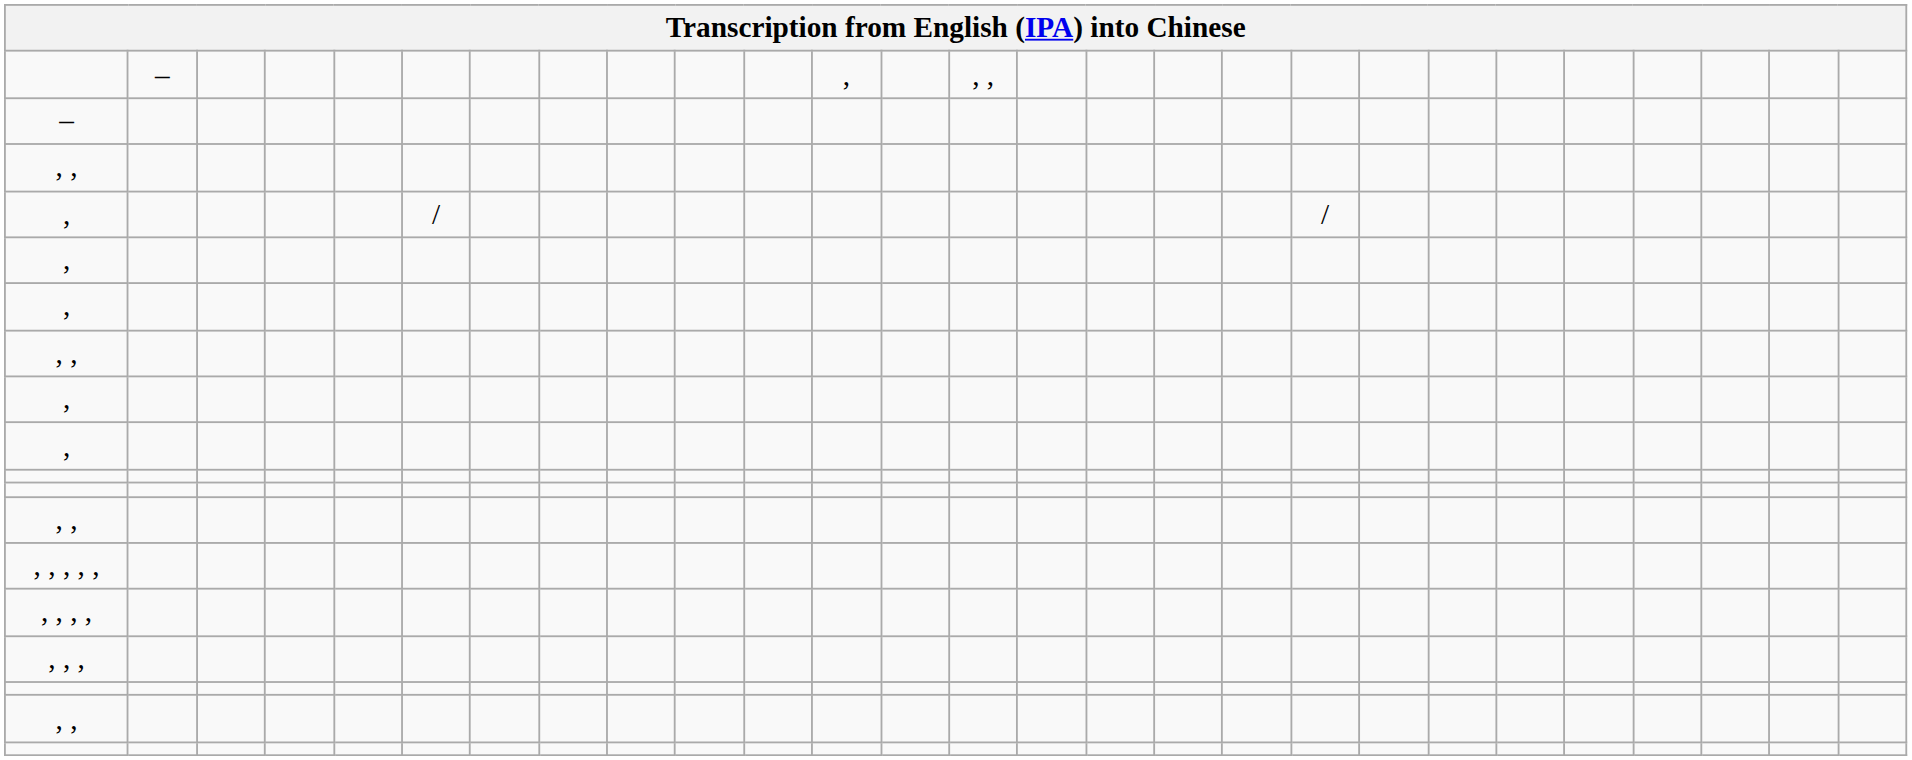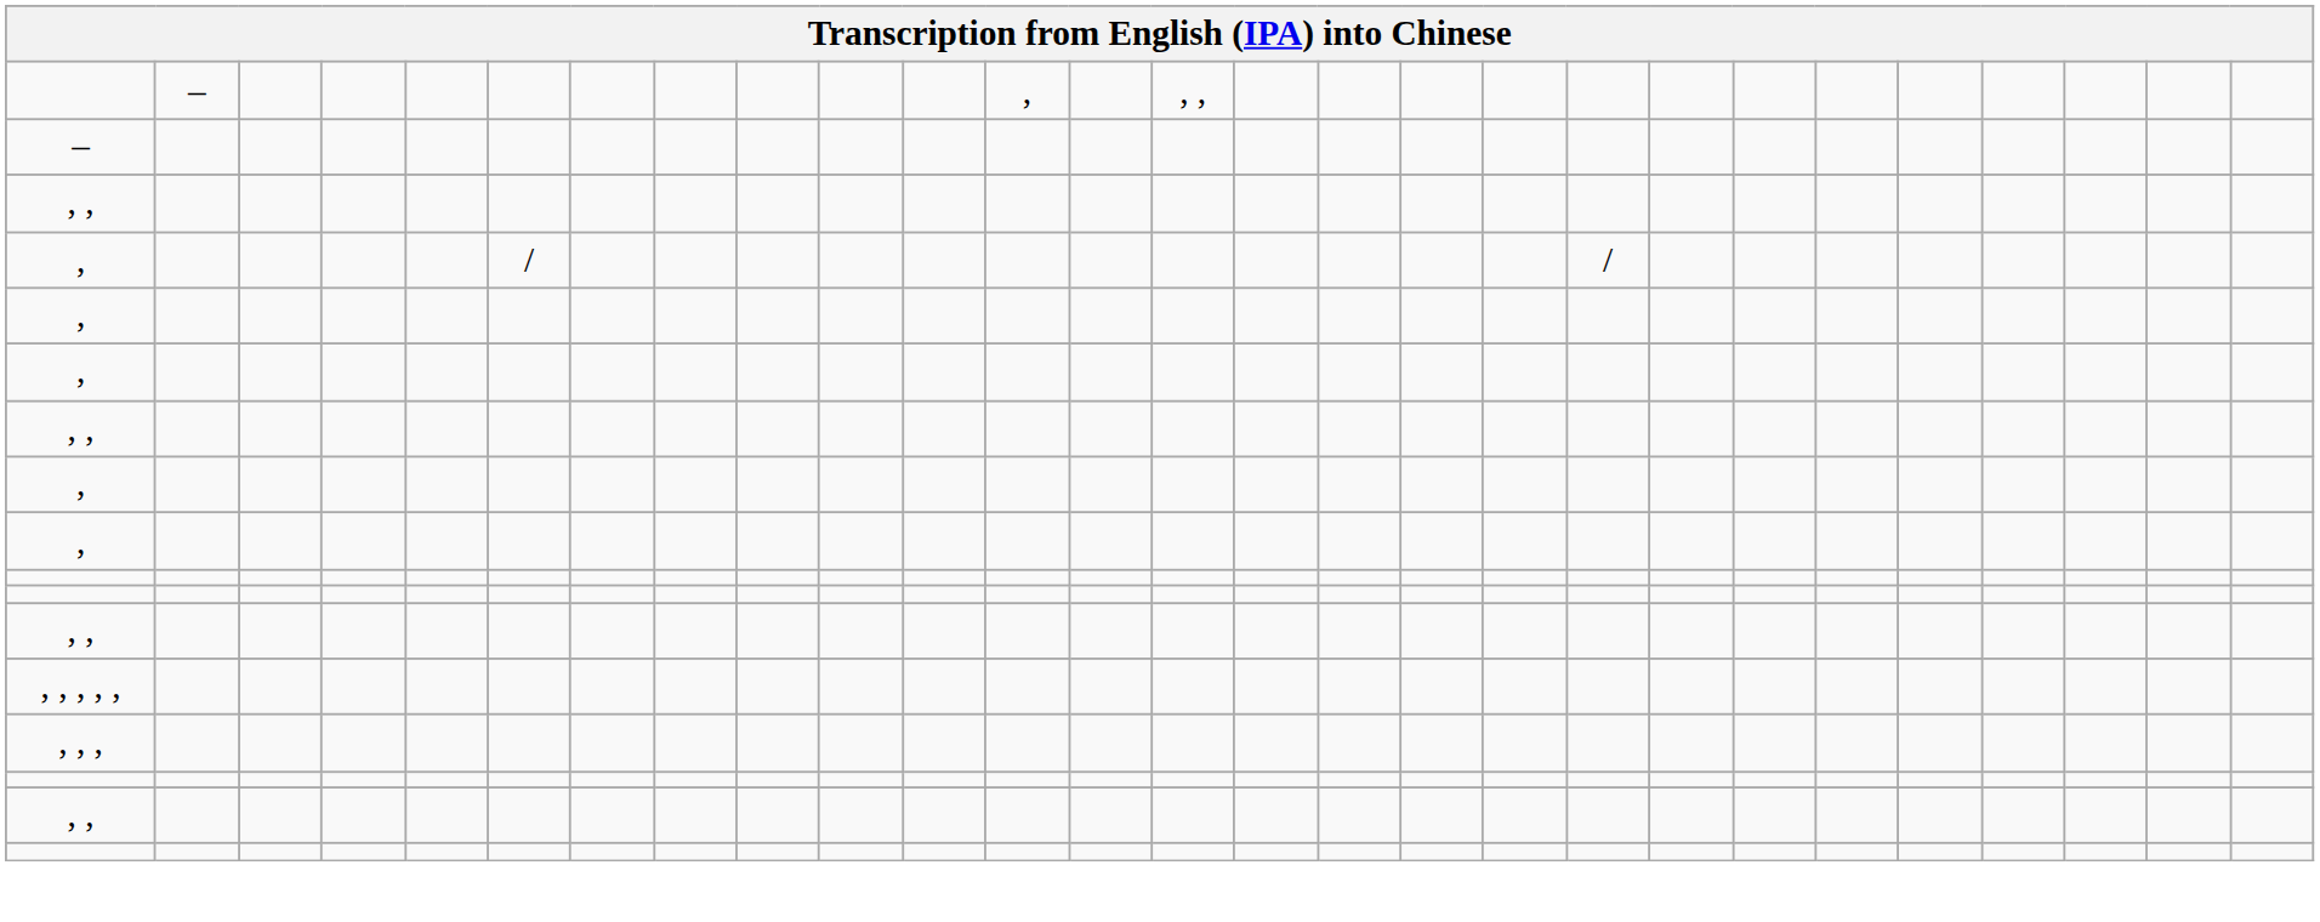 <table class="wikitable" style="text-align:center">
 <tr>
 <th colspan="27"><strong>Transcription from English (<a href='#'>IPA</a>) into Chinese</strong></th>
 </tr>
 <tr>
 <td style="width: 60px"></td>
 <td style="width: 30px">–</td>
 <td style="width: 30px"></td>
 <td style="width: 30px"></td>
 <td style="width: 30px"></td>
 <td style="width: 30px"></td>
 <td style="width: 30px"></td>
 <td style="width: 30px"></td>
 <td style="width: 30px"></td>
 <td style="width: 30px"></td>
 <td style="width: 30px"></td>
 <td style="width: 30px">, </td>
 <td style="width: 30px"></td>
 <td style="width: 30px">, , </td>
 <td style="width: 30px"></td>
 <td style="width: 30px"></td>
 <td style="width: 30px"></td>
 <td style="width: 30px"></td>
 <td style="width: 30px"></td>
 <td style="width: 30px"></td>
 <td style="width: 30px"></td>
 <td style="width: 30px"></td>
 <td style="width: 30px"></td>
 <td style="width: 30px"></td>
 <td style="width: 30px"></td>
 <td style="width: 30px"></td>
 <td style="width: 30px"></td>
 </tr>
 <tr>
 <td>–</td>
 <td></td>
 <td></td>
 <td></td>
 <td></td>
 <td></td>
 <td></td>
 <td></td>
 <td> </td>
 <td> </td>
 <td> </td>
 <td></td>
 <td></td>
 <td> </td>
 <td></td>
 <td></td>
 <td></td>
 <td></td>
 <td></td>
 <td></td>
 <td></td>
 <td></td>
 <td></td>
 <td></td>
 <td></td>
 <td></td>
 <td></td>
 </tr>
 <tr>
 <td>, , </td>
 <td></td>
 <td></td>
 <td></td>
 <td></td>
 <td></td>
 <td></td>
 <td></td>
 <td> </td>
 <td> </td>
 <td> </td>
 <td></td>
 <td></td>
 <td> </td>
 <td></td>
 <td> </td>
 <td></td>
 <td></td>
 <td></td>
 <td> </td>
 <td> </td>
 <td></td>
 <td></td>
 <td> </td>
 <td></td>
 <td></td>
 <td></td>
 </tr>
 <tr>
 <td>, </td>
 <td></td>
 <td></td>
 <td></td>
 <td></td>
 <td>/</td>
 <td></td>
 <td></td>
 <td></td>
 <td></td>
 <td></td>
 <td></td>
 <td></td>
 <td></td>
 <td></td>
 <td></td>
 <td></td>
 <td></td>
 <td>/</td>
 <td></td>
 <td></td>
 <td></td>
 <td> </td>
 <td></td>
 <td></td>
 <td></td>
 <td></td>
 </tr>
 <tr>
 <td>, </td>
 <td></td>
 <td></td>
 <td></td>
 <td></td>
 <td></td>
 <td></td>
 <td></td>
 <td></td>
 <td></td>
 <td></td>
 <td></td>
 <td></td>
 <td></td>
 <td></td>
 <td></td>
 <td></td>
 <td></td>
 <td></td>
 <td></td>
 <td> </td>
 <td></td>
 <td></td>
 <td></td>
 <td></td>
 <td></td>
 <td></td>
 </tr>
 <tr>
 <td>, </td>
 <td></td>
 <td></td>
 <td></td>
 <td></td>
 <td></td>
 <td></td>
 <td></td>
 <td></td>
 <td></td>
 <td></td>
 <td></td>
 <td></td>
 <td></td>
 <td></td>
 <td></td>
 <td></td>
 <td></td>
 <td></td>
 <td></td>
 <td> </td>
 <td> </td>
 <td> </td>
 <td></td>
 <td></td>
 <td></td>
 <td></td>
 </tr>
 <tr>
 <td>, , </td>
 <td></td>
 <td></td>
 <td></td>
 <td></td>
 <td></td>
 <td></td>
 <td></td>
 <td></td>
 <td></td>
 <td></td>
 <td></td>
 <td></td>
 <td></td>
 <td></td>
 <td></td>
 <td></td>
 <td></td>
 <td></td>
 <td></td>
 <td></td>
 <td></td>
 <td> </td>
 <td></td>
 <td></td>
 <td></td>
 <td></td>
 </tr>
 <tr>
 <td>, </td>
 <td></td>
 <td></td>
 <td></td>
 <td></td>
 <td></td>
 <td></td>
 <td></td>
 <td></td>
 <td></td>
 <td></td>
 <td></td>
 <td></td>
 <td></td>
 <td></td>
 <td></td>
 <td></td>
 <td></td>
 <td></td>
 <td></td>
 <td></td>
 <td></td>
 <td></td>
 <td></td>
 <td></td>
 <td></td>
 <td></td>
 </tr>
 <tr>
 <td>, </td>
 <td></td>
 <td></td>
 <td></td>
 <td></td>
 <td></td>
 <td></td>
 <td></td>
 <td></td>
 <td></td>
 <td></td>
 <td></td>
 <td></td>
 <td></td>
 <td></td>
 <td></td>
 <td></td>
 <td></td>
 <td></td>
 <td></td>
 <td></td>
 <td></td>
 <td></td>
 <td></td>
 <td></td>
 <td></td>
 <td></td>
 </tr>
 <tr>
 <td></td>
 <td></td>
 <td></td>
 <td></td>
 <td> </td>
 <td></td>
 <td></td>
 <td></td>
 <td></td>
 <td></td>
 <td></td>
 <td></td>
 <td></td>
 <td></td>
 <td></td>
 <td></td>
 <td></td>
 <td></td>
 <td></td>
 <td></td>
 <td></td>
 <td></td>
 <td></td>
 <td></td>
 <td></td>
 <td></td>
 <td></td>
 </tr>
 <tr>
 <td></td>
 <td></td>
 <td></td>
 <td></td>
 <td></td>
 <td></td>
 <td></td>
 <td></td>
 <td></td>
 <td></td>
 <td></td>
 <td></td>
 <td></td>
 <td></td>
 <td></td>
 <td></td>
 <td></td>
 <td></td>
 <td></td>
 <td></td>
 <td></td>
 <td></td>
 <td></td>
 <td></td>
 <td></td>
 <td></td>
 <td></td>
 </tr>
 <tr>
 <td>, , </td>
 <td></td>
 <td></td>
 <td></td>
 <td></td>
 <td></td>
 <td></td>
 <td></td>
 <td></td>
 <td></td>
 <td></td>
 <td></td>
 <td></td>
 <td></td>
 <td></td>
 <td></td>
 <td></td>
 <td></td>
 <td></td>
 <td></td>
 <td></td>
 <td></td>
 <td></td>
 <td></td>
 <td></td>
 <td></td>
 <td></td>
 </tr>
 <tr>
 <td>, , , , , </td>
 <td></td>
 <td></td>
 <td></td>
 <td></td>
 <td></td>
 <td></td>
 <td></td>
 <td></td>
 <td></td>
 <td></td>
 <td></td>
 <td></td>
 <td></td>
 <td></td>
 <td></td>
 <td></td>
 <td></td>
 <td></td>
 <td></td>
 <td></td>
 <td></td>
 <td></td>
 <td></td>
 <td></td>
 <td></td>
 <td></td>
 </tr>
 <tr>
-<td>, , , , </td>
-<td></td>
-<td></td>
-<td></td>
-<td></td>
-<td></td>
-<td></td>
-<td></td>
-<td></td>
-<td></td>
-<td></td>
-<td></td>
-<td></td>
-<td></td>
-<td></td>
-<td></td>
-<td></td>
-<td></td>
-<td></td>
-<td></td>
-<td></td>
-<td></td>
-<td></td>
-<td></td>
-<td></td>
-<td></td>
-<td></td>
-</tr>
-<tr>
 <td>, , , </td>
 <td></td>
 <td></td>
 <td></td>
 <td></td>
 <td></td>
 <td></td>
 <td></td>
 <td></td>
 <td></td>
 <td></td>
 <td></td>
 <td></td>
 <td></td>
 <td></td>
 <td></td>
 <td></td>
 <td></td>
 <td></td>
 <td></td>
 <td></td>
 <td> </td>
 <td> </td>
 <td></td>
 <td></td>
 <td></td>
 <td></td>
 </tr>
 <tr>
 <td></td>
 <td></td>
 <td></td>
 <td></td>
 <td></td>
 <td></td>
 <td></td>
 <td></td>
 <td></td>
 <td></td>
 <td></td>
 <td></td>
 <td></td>
 <td></td>
 <td></td>
 <td></td>
 <td></td>
 <td></td>
 <td></td>
 <td></td>
 <td></td>
 <td> </td>
 <td> </td>
 <td></td>
 <td></td>
 <td></td>
 <td></td>
 </tr>
 <tr>
 <td>, , </td>
 <td></td>
 <td></td>
 <td></td>
 <td></td>
 <td></td>
 <td></td>
 <td></td>
 <td></td>
 <td></td>
 <td></td>
 <td></td>
 <td></td>
 <td></td>
 <td></td>
 <td></td>
 <td></td>
 <td></td>
 <td></td>
 <td></td>
 <td></td>
 <td></td>
 <td></td>
 <td></td>
 <td></td>
 <td></td>
 <td></td>
 </tr>
 <tr>
 <td></td>
 <td></td>
 <td></td>
 <td></td>
 <td></td>
 <td></td>
 <td></td>
 <td></td>
 <td></td>
 <td></td>
 <td></td>
 <td></td>
 <td></td>
 <td></td>
 <td></td>
 <td></td>
 <td></td>
 <td></td>
 <td></td>
 <td></td>
 <td></td>
 <td></td>
 <td></td>
 <td></td>
 <td></td>
 <td></td>
 <td></td>
 </tr>
 </table>
